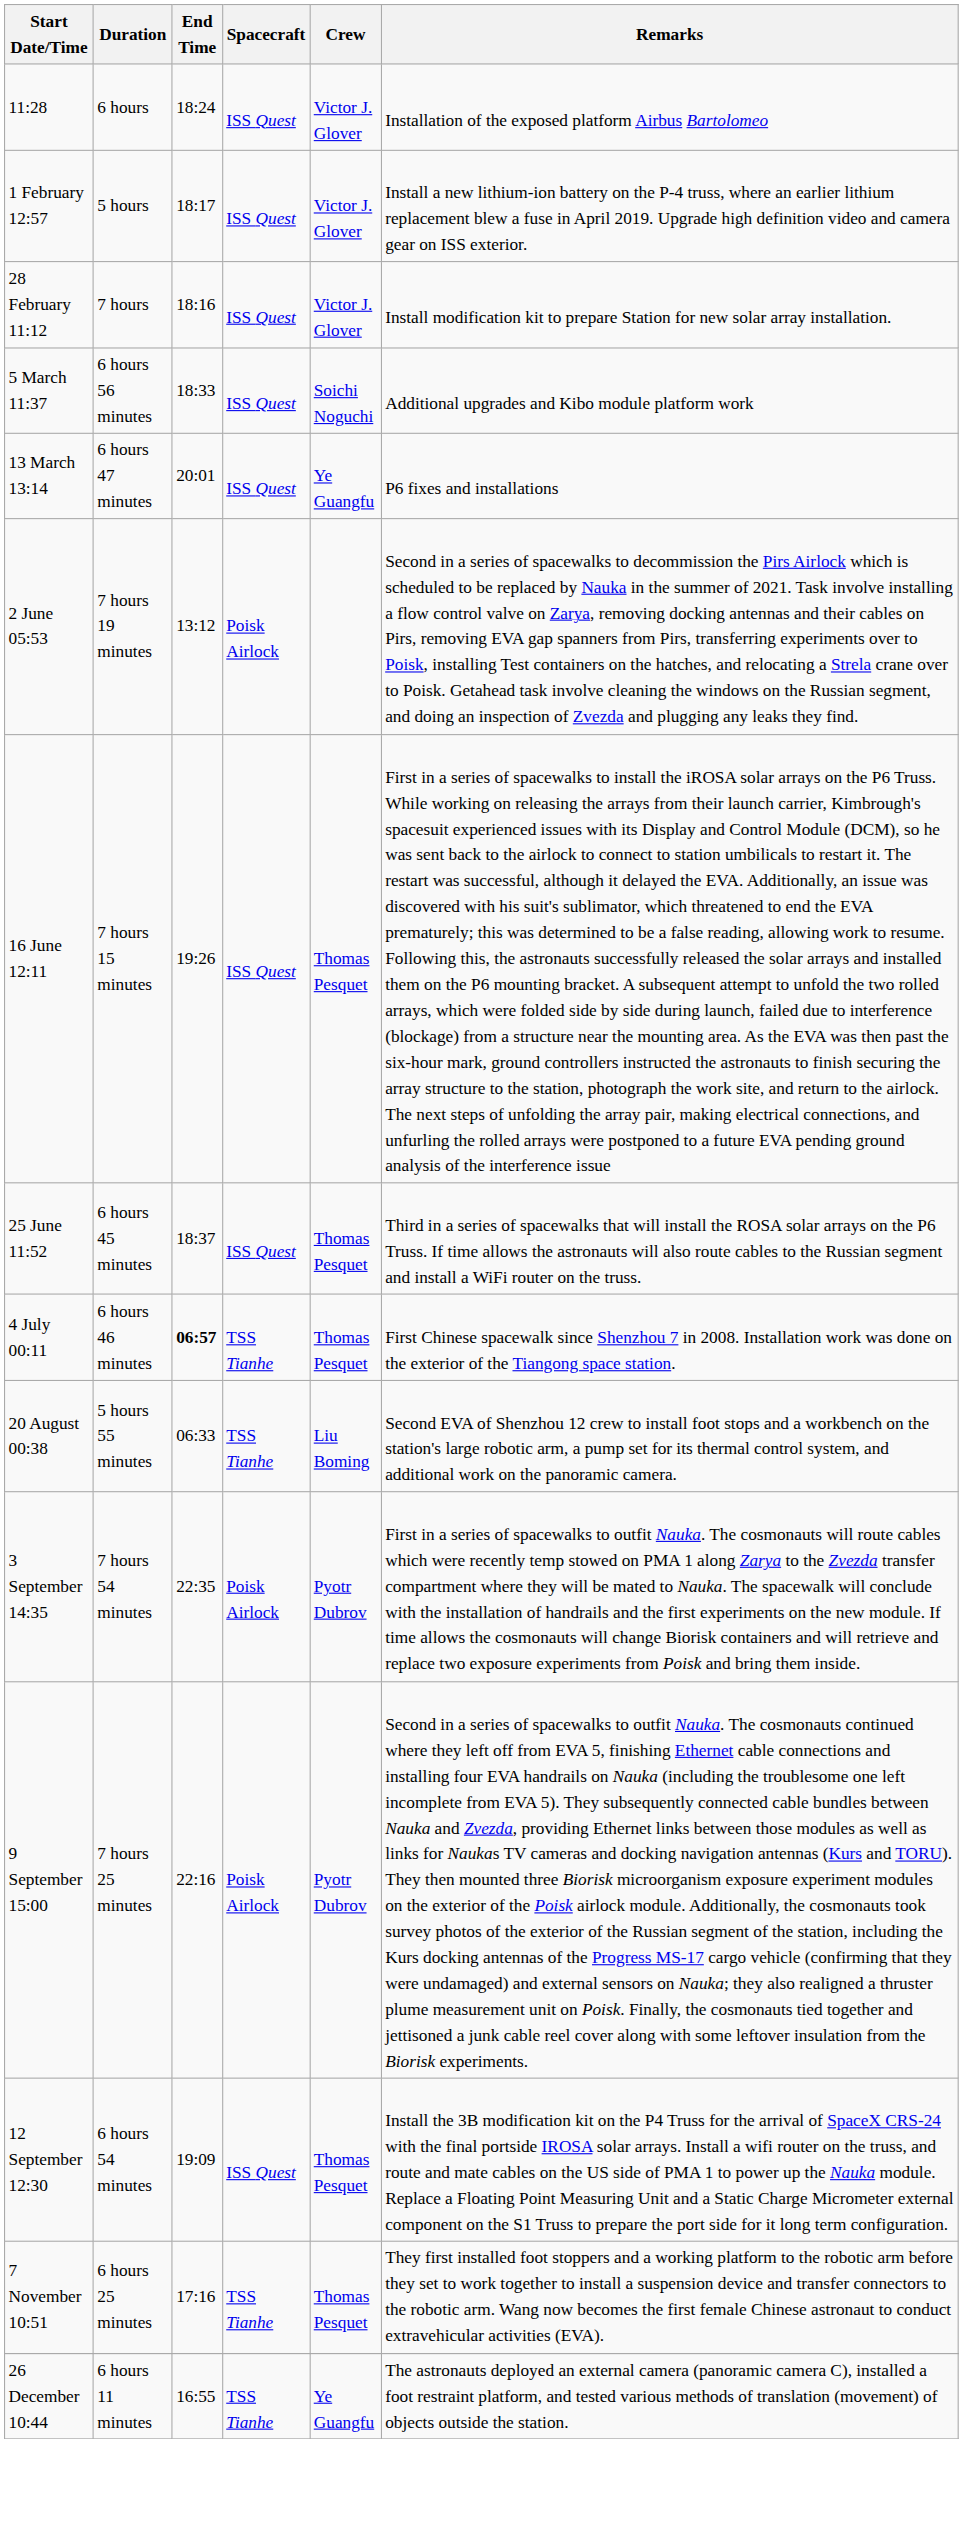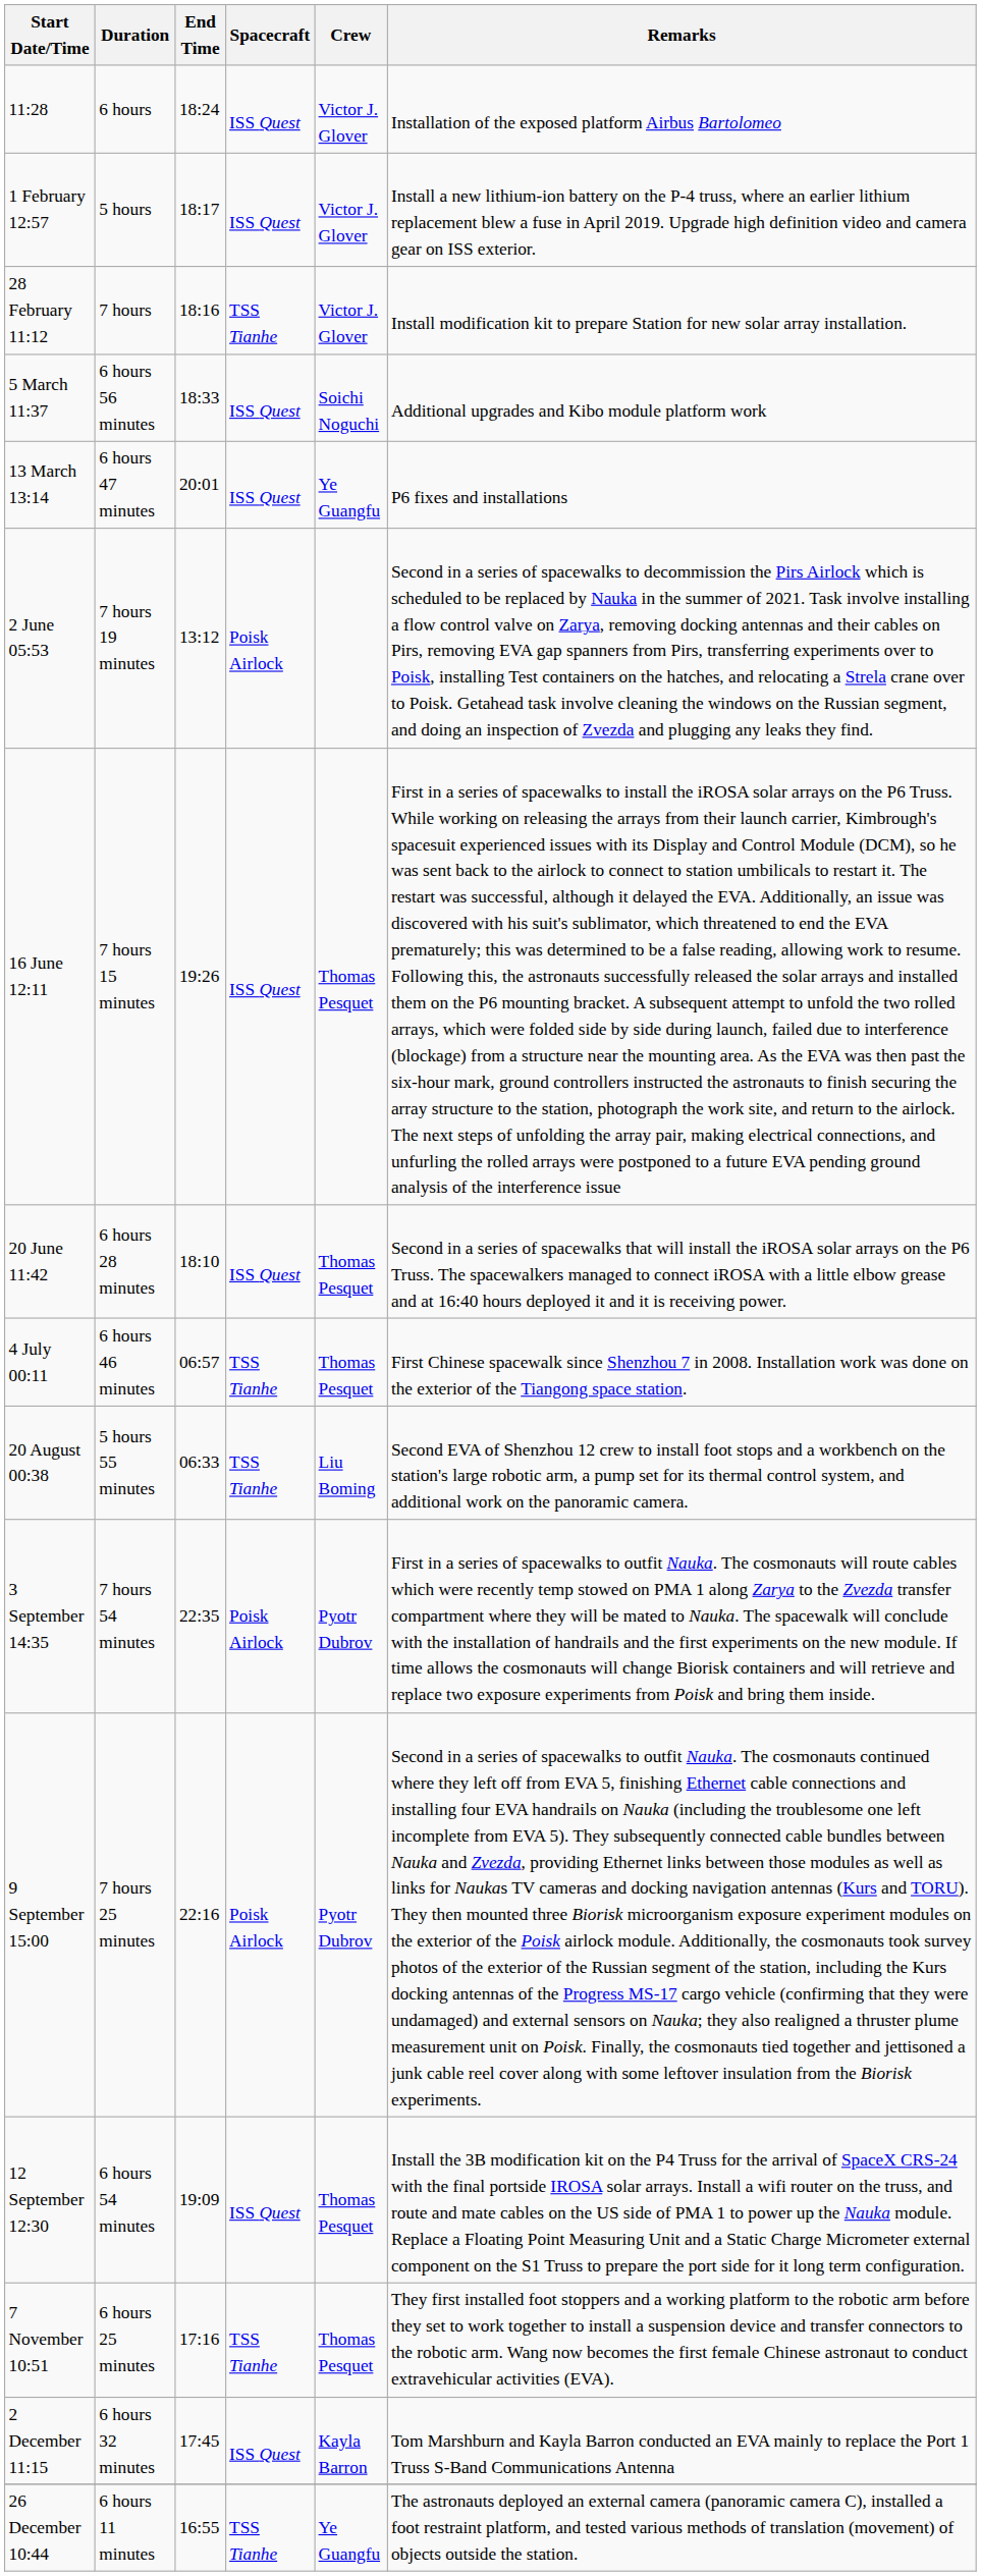 <table class="wikitable" style="width:100%; line-height:1.5em;">
 <tr>
 <th>Start Date/Time</th>
 <th>Duration</th>
 <th>End Time</th>
 <th>Spacecraft</th>
 <th>Crew</th>
 <th>Remarks</th>
 </tr>
 <tr>
 <td> 11:28</td>
 <td>6 hours </td>
 <td>18:24</td>
 <td><br><a href='#'>ISS <em>Quest</em></a></td>
 <td><br> <a href='#'>Victor J. Glover</a></td>
 <td><br>Installation of the exposed platform <a href='#'>Airbus</a> <em><a href='#'>Bartolomeo</a></em></td>
 </tr>
 <tr>
 <td>1 February 12:57</td>
 <td>5 hours </td>
 <td>18:17</td>
 <td><br><a href='#'>ISS <em>Quest</em></a></td>
 <td><br> <a href='#'>Victor J. Glover</a></td>
 <td><br>Install a new lithium-ion battery on the P-4 truss, where an earlier lithium replacement blew a fuse in April 2019. Upgrade high definition video and camera gear on ISS exterior.</td>
 </tr>
 <tr>
 <td>28 February 11:12</td>
 <td>7 hours </td>
 <td>18:16</td>
-<td><br><a href='#'>ISS <em>Quest</em></a></td>
+<td><br><a href='#'>TSS <em>Tianhe</em></a></td>
 <td><br> <a href='#'>Victor J. Glover</a></td>
 <td><br>Install modification kit to prepare Station for new solar array installation.</td>
 </tr>
 <tr>
 <td>5 March 11:37</td>
 <td>6 hours 56 minutes</td>
 <td>18:33</td>
 <td><br><a href='#'>ISS <em>Quest</em></a></td>
 <td><br> <a href='#'>Soichi Noguchi</a></td>
 <td><br>Additional upgrades and Kibo module platform work</td>
 </tr>
 <tr>
 <td>13 March 13:14</td>
 <td>6 hours 47 minutes</td>
 <td>20:01</td>
 <td><br><a href='#'>ISS <em>Quest</em></a></td>
 <td><br> <a href='#'>Ye Guangfu</a></td>
 <td><br>P6 fixes and installations</td>
 </tr>
 <tr>
 <td>2 June 05:53</td>
 <td>7 hours 19 minutes</td>
 <td>13:12</td>
 <td><br><a href='#'>Poisk Airlock</a></td>
 <td><br></td>
 <td><br>Second in a series of spacewalks to decommission the <a href='#'>Pirs Airlock</a> which is scheduled to be replaced by <a href='#'>Nauka</a> in the summer of 2021. Task involve installing a flow control valve on <a href='#'>Zarya</a>, removing docking antennas and their cables on Pirs, removing EVA gap spanners from Pirs, transferring experiments over to <a href='#'>Poisk</a>, installing Test containers on the hatches, and relocating a <a href='#'>Strela</a> crane over to Poisk. Getahead task involve cleaning the windows on the Russian segment, and doing an inspection of <a href='#'>Zvezda</a> and plugging any leaks they find.</td>
 </tr>
 <tr>
 <td>16 June 12:11</td>
 <td>7 hours 15 minutes</td>
 <td>19:26</td>
 <td><br><a href='#'>ISS <em>Quest</em></a></td>
 <td><br> <a href='#'>Thomas Pesquet</a></td>
 <td><br>First in a series of spacewalks to install the iROSA solar arrays on the P6 Truss. While working on releasing the arrays from their launch carrier, Kimbrough's spacesuit experienced issues with its Display and Control Module (DCM), so he was sent back to the airlock to connect to station umbilicals to restart it. The restart was successful, although it delayed the EVA. Additionally, an issue was discovered with his suit's sublimator, which threatened to end the EVA prematurely; this was determined to be a false reading, allowing work to resume. Following this, the astronauts successfully released the solar arrays and installed them on the P6 mounting bracket. A subsequent attempt to unfold the two rolled arrays, which were folded side by side during launch, failed due to interference (blockage) from a structure near the mounting area. As the EVA was then past the six-hour mark, ground controllers instructed the astronauts to finish securing the array structure to the station, photograph the work site, and return to the airlock. The next steps of unfolding the array pair, making electrical connections, and unfurling the rolled arrays were postponed to a future EVA pending ground analysis of the interference issue</td>
 </tr>
 <tr>
-<td>25 June 11:52</td>
-<td>6 hours 45 minutes</td>
-<td>18:37</td>
+<td>20 June 11:42</td>
+<td>6 hours 28 minutes</td>
+<td>18:10</td>
 <td><br><a href='#'>ISS <em>Quest</em></a></td>
 <td><br> <a href='#'>Thomas Pesquet</a></td>
-<td><br>Third in a series of spacewalks that will install the ROSA solar arrays on the P6 Truss. If time allows the astronauts will also route cables to the Russian segment and install a WiFi router on the truss.</td>
+<td><br>Second in a series of spacewalks that will install the iROSA solar arrays on the P6 Truss. The spacewalkers managed to connect iROSA with a little elbow grease and at 16:40 hours deployed it and it is receiving power.</td>
 </tr>
 <tr>
 <td>4 July 00:11</td>
 <td>6 hours 46 minutes</td>
-<td><strong>06:57</strong></td>
+<td>06:57</td>
 <td><br><a href='#'>TSS <em>Tianhe</em></a></td>
 <td><br> <a href='#'>Thomas Pesquet</a></td>
 <td><br>First Chinese spacewalk since <a href='#'>Shenzhou 7</a> in 2008. Installation work was done on the exterior of the <a href='#'>Tiangong space station</a>.</td>
 </tr>
 <tr>
 <td>20 August 00:38</td>
 <td>5 hours 55 minutes</td>
 <td>06:33</td>
 <td><br><a href='#'>TSS <em>Tianhe</em></a></td>
 <td><br> <a href='#'>Liu Boming</a></td>
 <td><br>Second EVA of Shenzhou 12 crew to install foot stops and a workbench on the station's large robotic arm, a pump set for its thermal control system, and additional work on the panoramic camera.</td>
 </tr>
 <tr>
 <td>3 September 14:35</td>
 <td>7 hours 54 minutes</td>
 <td>22:35</td>
 <td><br><a href='#'>Poisk Airlock</a></td>
 <td><br> <a href='#'>Pyotr Dubrov</a></td>
 <td><br>First in a series of spacewalks to outfit <a href='#'><em>Nauka</em></a>. The cosmonauts will route cables which were recently temp stowed on PMA 1 along <em><a href='#'>Zarya</a></em> to the <a href='#'><em>Zvezda</em></a> transfer compartment where they will be mated to <em>Nauka</em>.  The spacewalk will conclude with the installation of handrails and the first experiments on the new module. If time allows the cosmonauts will change Biorisk containers and will retrieve and replace two exposure experiments from <em>Poisk</em> and bring them inside.</td>
 </tr>
 <tr>
 <td>9 September 15:00</td>
 <td>7 hours 25 minutes</td>
 <td>22:16</td>
 <td><br><a href='#'>Poisk Airlock</a></td>
 <td><br> <a href='#'>Pyotr Dubrov</a></td>
 <td><br>Second in a series of spacewalks to outfit <a href='#'><em>Nauka</em></a>.  The cosmonauts continued where they left off from EVA 5, finishing <a href='#'>Ethernet</a> cable connections and installing four EVA handrails on <em>Nauka</em> (including the troublesome one left incomplete from EVA 5). They subsequently connected cable bundles between <em>Nauka</em> and <a href='#'><em>Zvezda</em></a>, providing Ethernet links between those modules as well as links for <em>Nauka</em>s TV cameras and docking navigation antennas (<a href='#'>Kurs</a> and <a href='#'>TORU</a>). They then mounted three <em>Biorisk</em> microorganism exposure experiment modules on the exterior of the <a href='#'><em>Poisk</em></a> airlock module. Additionally, the cosmonauts took survey photos of the exterior of the Russian segment of the station, including the Kurs docking antennas of the <a href='#'>Progress MS-17</a> cargo vehicle (confirming that they were undamaged) and external sensors on <em>Nauka</em>; they also realigned a thruster plume measurement unit on <em>Poisk</em>. Finally, the cosmonauts tied together and jettisoned a junk cable reel cover along with some leftover insulation from the <em>Biorisk</em> experiments.</td>
 </tr>
 <tr>
 <td>12 September 12:30</td>
 <td>6 hours 54 minutes</td>
 <td>19:09</td>
 <td><br><a href='#'>ISS <em>Quest</em></a></td>
 <td><br> <a href='#'>Thomas Pesquet</a></td>
 <td><br>Install the 3B modification kit on the P4 Truss for the arrival of <a href='#'>SpaceX CRS-24</a> with the final portside <a href='#'>IROSA</a> solar arrays. Install a wifi router on the truss, and route and mate cables on the US side of PMA 1 to power up the <a href='#'><em>Nauka</em></a> module. Replace a Floating Point Measuring Unit and a Static Charge Micrometer external component on the S1 Truss to prepare the port side for it long term configuration.</td>
 </tr>
 <tr>
 <td>7 November 10:51</td>
 <td>6 hours 25 minutes</td>
 <td>17:16</td>
 <td><br><a href='#'>TSS <em>Tianhe</em></a></td>
 <td><br> <a href='#'>Thomas Pesquet</a></td>
 <td>They first installed foot stoppers and a working platform to the robotic arm before they set to work together to install a suspension device and transfer connectors to the robotic arm. Wang now becomes the first female Chinese astronaut to conduct extravehicular activities (EVA).</td>
 </tr>
 <tr>
+<td>2 December<br>11:15</td>
+<td>6 hours 32 minutes</td>
+<td>17:45</td>
+<td><br><a href='#'>ISS <em>Quest</em></a></td>
+<td><br> <a href='#'>Kayla Barron</a></td>
+<td><br>Tom Marshburn and Kayla Barron conducted an EVA mainly to replace the Port 1 Truss S-Band Communications Antenna</td>
+</tr>
+<tr>
 </tr>
 <tr>
 <td>26 December 10:44</td>
 <td>6 hours 11 minutes</td>
 <td>16:55</td>
 <td><br><a href='#'>TSS <em>Tianhe</em></a></td>
 <td><br> <a href='#'>Ye Guangfu</a></td>
 <td>The astronauts deployed an external camera (panoramic camera C), installed a foot restraint platform, and tested various methods of translation (movement) of objects outside the station.</td>
 </tr>
 </table>
